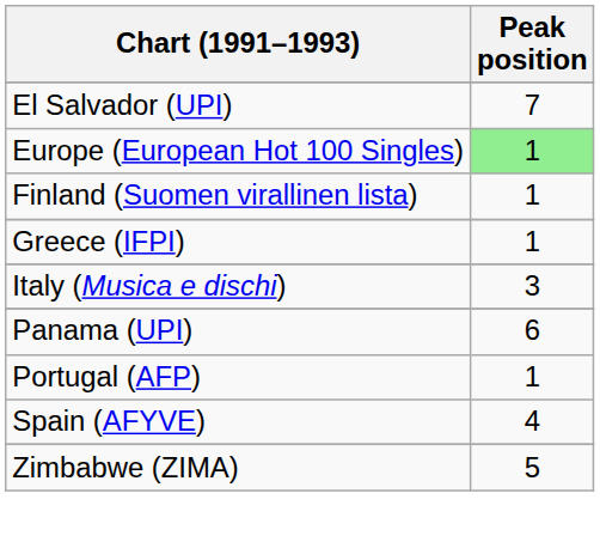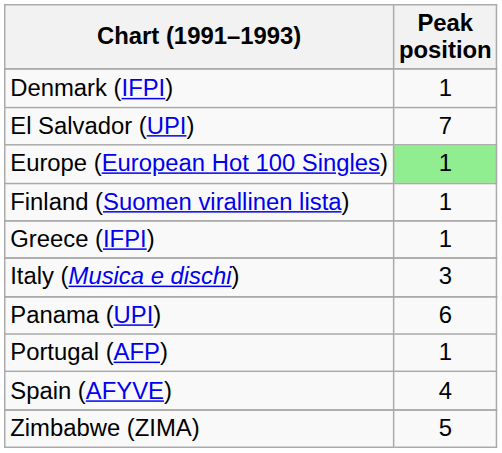 <table class="wikitable sortable">
 <tr>
 <th>Chart (1991–1993)</th>
 <th>Peak<br>position</th>
 </tr>
 <tr>
 </tr>
 <tr>
 </tr>
 <tr>
 </tr>
 <tr>
 </tr>
 <tr>
+</tr>
+<tr>
+<td>Denmark (<a href='#'>IFPI</a>)</td>
+<td align="center">1</td>
 </tr>
 <tr>
 <td>El Salvador (<a href='#'>UPI</a>)</td>
 <td align="center">7</td>
 </tr>
 <tr>
 <td>Europe (<a href='#'>European Hot 100 Singles</a>)</td>
 <td align="center" style="background: lightgreen;">1</td>
 </tr>
 <tr>
 <td>Finland (<a href='#'>Suomen virallinen lista</a>)</td>
 <td align="center">1</td>
 </tr>
 <tr>
 </tr>
 <tr>
 </tr>
 <tr>
 <td>Greece (<a href='#'>IFPI</a>)</td>
 <td align="center">1</td>
 </tr>
 <tr>
 </tr>
 <tr>
 <td>Italy (<em><a href='#'>Musica e dischi</a></em>)</td>
 <td align="center">3</td>
 </tr>
 <tr>
 </tr>
 <tr>
 </tr>
 <tr>
 </tr>
 <tr>
 </tr>
 <tr>
 <td>Panama (<a href='#'>UPI</a>)</td>
 <td align="center">6</td>
 </tr>
 <tr>
 <td>Portugal (<a href='#'>AFP</a>)</td>
 <td align="center">1</td>
 </tr>
 <tr>
 <td>Spain (<a href='#'>AFYVE</a>)</td>
 <td align="center">4</td>
 </tr>
 <tr>
 </tr>
 <tr>
 </tr>
 <tr>
 </tr>
 <tr>
 </tr>
 <tr>
 </tr>
 <tr>
 </tr>
 <tr>
 <td>Zimbabwe (ZIMA)</td>
 <td align="center">5</td>
 </tr>
 </table>
